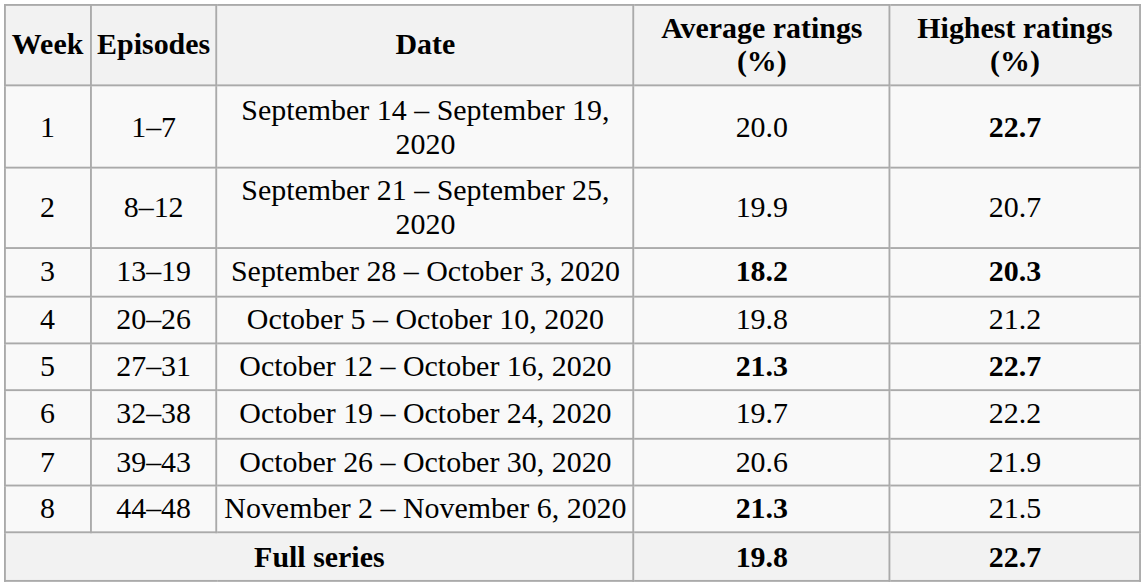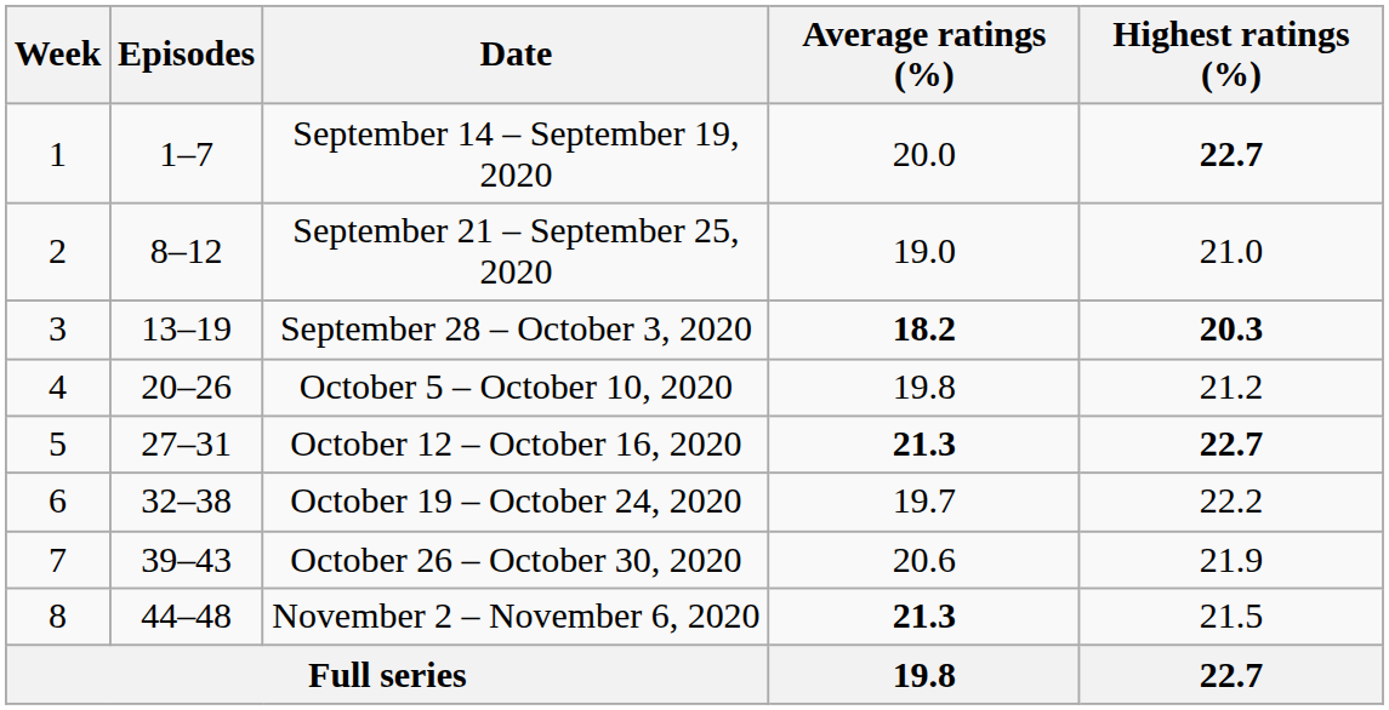 <table class="wikitable sortable mw-collapsible jquery-tablesorter" style="text-align:center">
 <tr>
 <th>Week</th>
 <th>Episodes</th>
 <th>Date</th>
 <th><strong>Average ratings (%)</strong></th>
 <th><strong>Highest ratings (%)</strong></th>
 </tr>
 <tr>
 <td>1</td>
 <td>1–7</td>
 <td>September 14 – September 19, 2020</td>
 <td>20.0</td>
 <td><span><strong>22.7</strong></span></td>
 </tr>
 <tr>
 <td>2</td>
 <td>8–12</td>
 <td>September 21 – September 25, 2020</td>
-<td>19.9</td>
-<td>20.7</td>
+<td>19.0</td>
+<td>21.0</td>
 </tr>
 <tr>
 <td>3</td>
 <td>13–19</td>
 <td>September 28 – October 3, 2020</td>
 <td><span><strong>18.2</strong></span></td>
 <td><span><strong>20.3</strong></span></td>
 </tr>
 <tr>
 <td>4</td>
 <td>20–26</td>
 <td>October 5 – October 10, 2020</td>
 <td>19.8</td>
 <td>21.2</td>
 </tr>
 <tr>
 <td>5</td>
 <td>27–31</td>
 <td>October 12 – October 16, 2020</td>
 <td><span><strong>21.3</strong></span></td>
 <td><span><strong>22.7</strong></span></td>
 </tr>
 <tr>
 <td>6</td>
 <td>32–38</td>
 <td>October 19 – October 24, 2020</td>
 <td>19.7</td>
 <td>22.2</td>
 </tr>
 <tr>
 <td>7</td>
 <td>39–43</td>
 <td>October 26 – October 30, 2020</td>
 <td>20.6</td>
 <td>21.9</td>
 </tr>
 <tr>
 <td>8</td>
 <td>44–48</td>
 <td>November 2 – November 6, 2020</td>
 <td><span><strong>21.3</strong></span></td>
 <td>21.5</td>
 </tr>
 <tr>
 <th colspan=3>Full series</th>
 <th>19.8</th>
 <th>22.7</th>
 </tr>
 </table>
